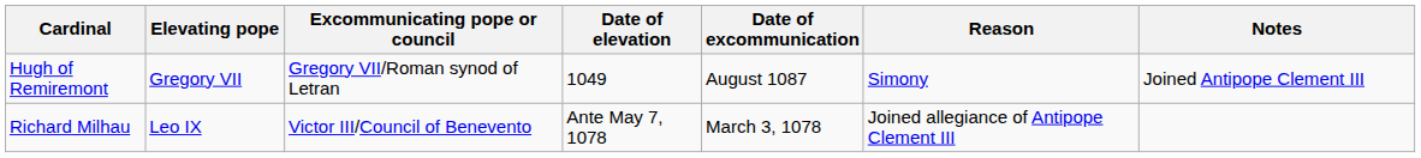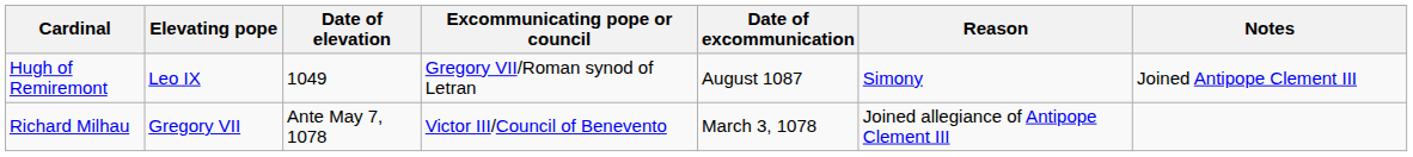 <table class=wikitable>
 <tr>
 <th width="10%">Cardinal</th>
 <th width="10%">Elevating pope</th>
+<th width="10%">Date of elevation</th>
 <th width="20%">Excommunicating pope or council</th>
-<th width="10%">Date of elevation</th>
 <th width="10%">Date of excommunication</th>
 <th width="20%">Reason</th>
 <th width="20%">Notes</th>
 </tr>
 <tr>
 <td><a href='#'>Hugh of Remiremont</a></td>
-<td><a href='#'>Gregory VII</a></td>
+<td><a href='#'>Leo IX</a></td>
+<td>1049</td>
 <td><a href='#'>Gregory VII</a>/Roman synod of Letran</td>
-<td>1049</td>
 <td>August 1087</td>
 <td><a href='#'>Simony</a></td>
 <td>Joined <a href='#'>Antipope Clement III</a></td>
 </tr>
 <tr>
 <td><a href='#'>Richard Milhau</a></td>
-<td><a href='#'>Leo IX</a></td>
+<td><a href='#'>Gregory VII</a></td>
+<td>Ante May 7, 1078</td>
 <td><a href='#'>Victor III</a>/<a href='#'>Council of Benevento</a></td>
-<td>Ante May 7, 1078</td>
 <td>March 3, 1078</td>
 <td>Joined allegiance of <a href='#'>Antipope Clement III</a></td>
 <td></td>
 </tr>
 </table>
